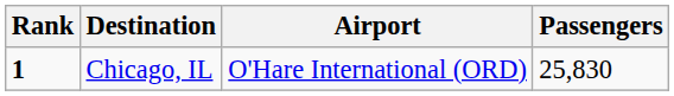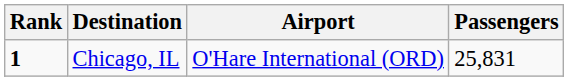 <table class="wikitable">
 <tr>
 <th>Rank</th>
 <th>Destination</th>
 <th>Airport</th>
 <th>Passengers</th>
 </tr>
 <tr>
 <td><strong>1</strong></td>
 <td><a href='#'>Chicago, IL</a></td>
 <td><a href='#'>O'Hare International (ORD)</a></td>
-<td>25,830</td>
+<td>25,831</td>
 </tr>
 </table>
